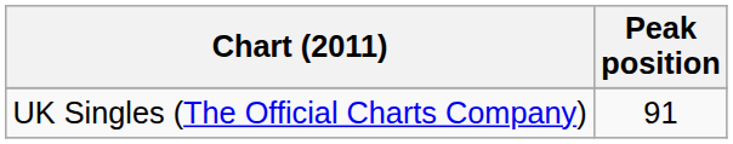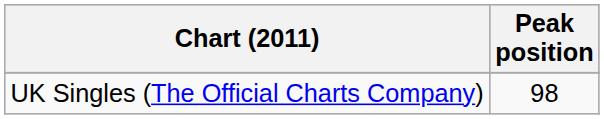 <table class="wikitable sortable">
 <tr>
 <th>Chart (2011)</th>
 <th>Peak<br>position</th>
 </tr>
 <tr>
 </tr>
 <tr>
 </tr>
 <tr>
 <td>UK Singles (<a href='#'>The Official Charts Company</a>)</td>
-<td align="center">91</td>
+<td align="center">98</td>
 </tr>
 </table>
